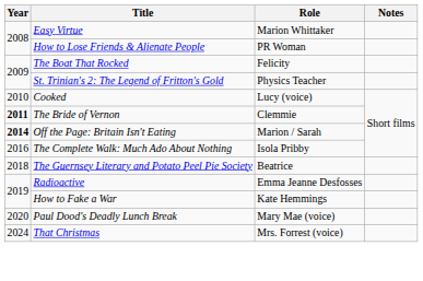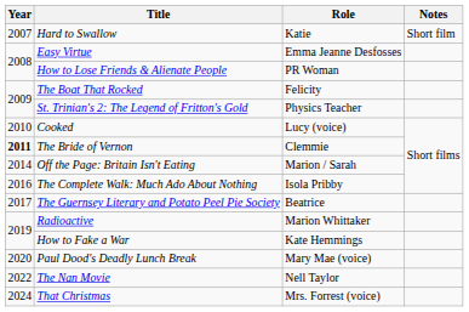 <table class="wikitable sortable">
 <tr>
 <th>Year</th>
 <th>Title</th>
 <th>Role</th>
 <th class="unsortable">Notes</th>
 </tr>
 <tr>
+<td>2007</td>
+<td><em>Hard to Swallow</em></td>
+<td>Katie</td>
+<td>Short film</td>
+</tr>
+<tr>
 <td rowspan="2">2008</td>
 <td><em><a href='#'>Easy Virtue</a></em></td>
-<td>Marion Whittaker</td>
+<td>Emma Jeanne Desfosses</td>
 <td></td>
 </tr>
 <tr>
 <td><em><a href='#'>How to Lose Friends & Alienate People</a></em></td>
 <td>PR Woman</td>
 <td></td>
 </tr>
 <tr>
 <td rowspan="2">2009</td>
 <td><em><a href='#'>The Boat That Rocked</a></em></td>
 <td>Felicity</td>
 <td></td>
 </tr>
 <tr>
 <td><em><a href='#'>St. Trinian's 2: The Legend of Fritton's Gold</a></em></td>
 <td>Physics Teacher</td>
 <td></td>
 </tr>
 <tr>
 <td>2010</td>
 <td><em>Cooked</em></td>
 <td>Lucy (voice)</td>
 <td rowspan="4">Short films</td>
 </tr>
 <tr>
 <td><strong>2011</strong></td>
 <td><em>The Bride of Vernon</em></td>
 <td>Clemmie</td>
 </tr>
 <tr>
-<td><strong>2014</strong></td>
+<td>2014</td>
 <td><em>Off the Page: Britain Isn't Eating</em></td>
 <td>Marion / Sarah</td>
 </tr>
 <tr>
 <td>2016</td>
 <td><em>The Complete Walk: Much Ado About Nothing</em></td>
 <td>Isola Pribby</td>
 </tr>
 <tr>
-<td>2018</td>
+<td>2017</td>
 <td><em><a href='#'>The Guernsey Literary and Potato Peel Pie Society</a></em></td>
 <td>Beatrice</td>
 <td></td>
 </tr>
 <tr>
 <td rowspan="2">2019</td>
 <td><em><a href='#'>Radioactive</a></em></td>
-<td>Emma Jeanne Desfosses</td>
+<td>Marion Whittaker</td>
 <td></td>
 </tr>
 <tr>
 <td><em>How to Fake a War</em></td>
 <td>Kate Hemmings</td>
 <td></td>
 </tr>
 <tr>
 <td>2020</td>
 <td><em>Paul Dood's Deadly Lunch Break</em></td>
 <td>Mary Mae (voice)</td>
 <td></td>
 </tr>
 <tr>
+<td>2022</td>
+<td><em><a href='#'>The Nan Movie</a></em></td>
+<td>Nell Taylor</td>
+<td></td>
+</tr>
+<tr>
 <td>2024</td>
 <td><em><a href='#'>That Christmas</a></em></td>
 <td>Mrs. Forrest (voice)</td>
 <td></td>
 </tr>
 </table>
